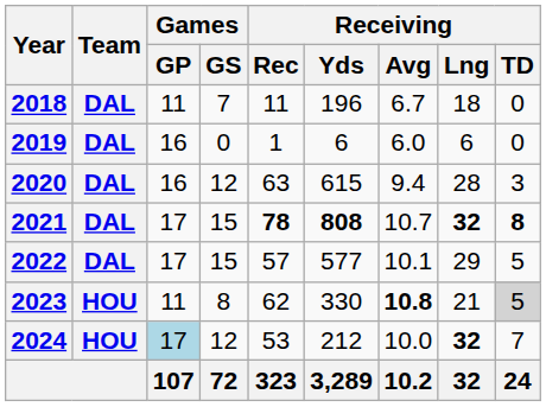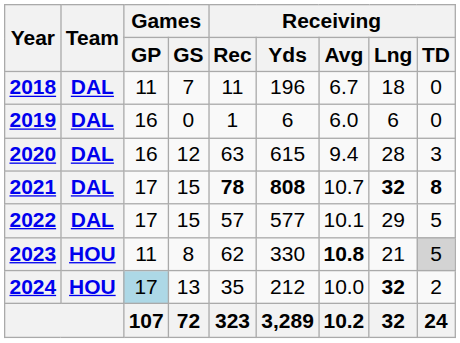 <table class="wikitable" style="text-align:center;">
 <tr>
 <th rowspan="2">Year</th>
 <th rowspan="2">Team</th>
 <th colspan="2">Games</th>
 <th colspan="5">Receiving</th>
 </tr>
 <tr>
 <th>GP</th>
 <th>GS</th>
 <th>Rec</th>
 <th>Yds</th>
 <th>Avg</th>
 <th>Lng</th>
 <th>TD</th>
 </tr>
 <tr>
 <th><a href='#'>2018</a></th>
 <th><a href='#'>DAL</a></th>
 <td>11</td>
 <td>7</td>
 <td>11</td>
 <td>196</td>
 <td>6.7</td>
 <td>18</td>
 <td>0</td>
 </tr>
 <tr>
 <th><a href='#'>2019</a></th>
 <th><a href='#'>DAL</a></th>
 <td>16</td>
 <td>0</td>
 <td>1</td>
 <td>6</td>
 <td>6.0</td>
 <td>6</td>
 <td>0</td>
 </tr>
 <tr>
 <th><a href='#'>2020</a></th>
 <th><a href='#'>DAL</a></th>
 <td>16</td>
 <td>12</td>
 <td>63</td>
 <td>615</td>
 <td>9.4</td>
 <td>28</td>
 <td>3</td>
 </tr>
 <tr>
 <th><a href='#'>2021</a></th>
 <th><a href='#'>DAL</a></th>
 <td>17</td>
 <td>15</td>
 <td><strong>78</strong></td>
 <td><strong>808</strong></td>
 <td>10.7</td>
 <td><strong>32</strong></td>
 <td><strong>8</strong></td>
 </tr>
 <tr>
 <th><a href='#'>2022</a></th>
 <th><a href='#'>DAL</a></th>
 <td>17</td>
 <td>15</td>
 <td>57</td>
 <td>577</td>
 <td>10.1</td>
 <td>29</td>
 <td>5</td>
 </tr>
 <tr>
 <th><a href='#'>2023</a></th>
 <th><a href='#'>HOU</a></th>
 <td>11</td>
 <td>8</td>
 <td>62</td>
 <td>330</td>
 <td><strong>10.8</strong></td>
 <td>21</td>
 <td style="background: lightgrey;">5</td>
 </tr>
 <tr>
 <th><a href='#'>2024</a></th>
 <th><a href='#'>HOU</a></th>
 <td style="background: lightblue;">17</td>
-<td>12</td>
-<td>53</td>
+<td>13</td>
+<td>35</td>
 <td>212</td>
 <td>10.0</td>
 <td><strong>32</strong></td>
-<td>7</td>
+<td>2</td>
 </tr>
 <tr>
 <th colspan="2"></th>
 <th>107</th>
 <th>72</th>
 <th>323</th>
 <th>3,289</th>
 <th>10.2</th>
 <th>32</th>
 <th>24</th>
 </tr>
 </table>
